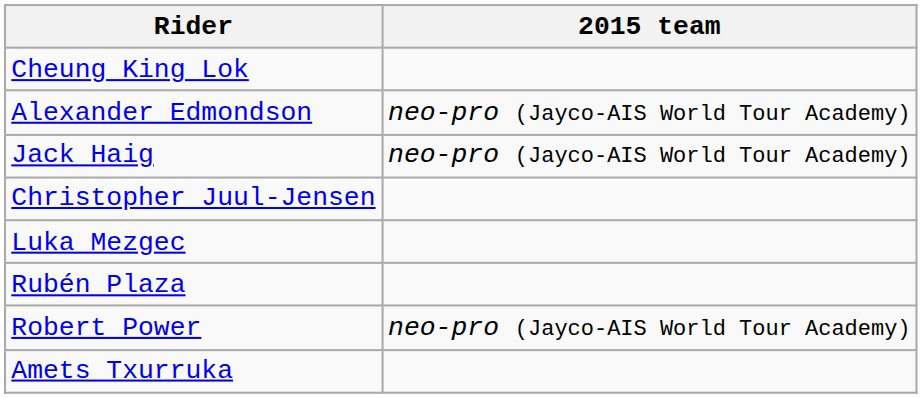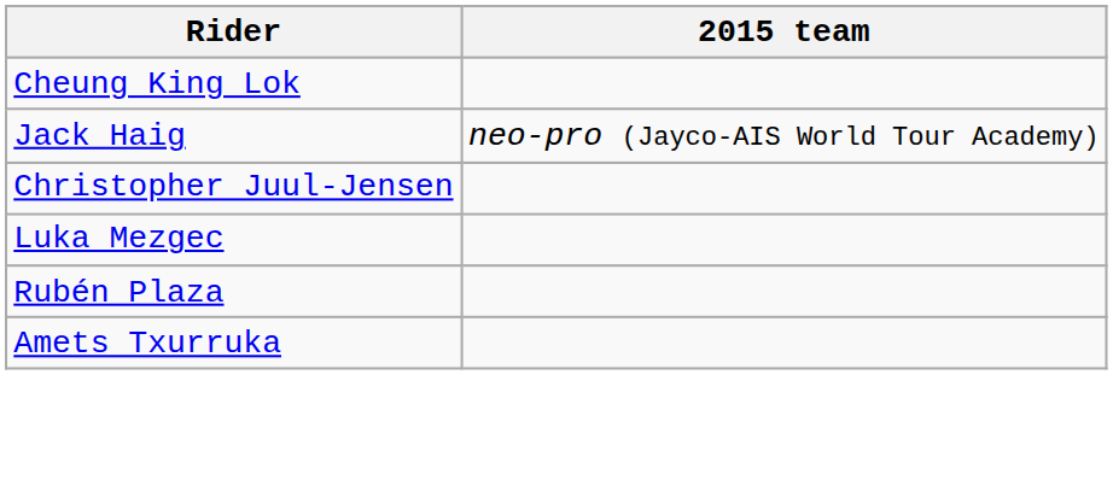 <table class="wikitable">
 <tr>
 <th>Rider</th>
 <th>2015 team</th>
 </tr>
 <tr>
 <td><a href='#'>Cheung King Lok</a></td>
 <td></td>
-</tr>
-<tr>
-<td><a href='#'>Alexander Edmondson</a></td>
-<td><em>neo-pro</em> <small>(Jayco-AIS World Tour Academy)</small></td>
 </tr>
 <tr>
 <td><a href='#'>Jack Haig</a></td>
 <td><em>neo-pro</em> <small>(Jayco-AIS World Tour Academy)</small></td>
 </tr>
 <tr>
 <td><a href='#'>Christopher Juul-Jensen</a></td>
 <td></td>
 </tr>
 <tr>
 <td><a href='#'>Luka Mezgec</a></td>
 <td></td>
 </tr>
 <tr>
 <td><a href='#'>Rubén Plaza</a></td>
 <td></td>
 </tr>
 <tr>
-<td><a href='#'>Robert Power</a></td>
-<td><em>neo-pro</em> <small>(Jayco-AIS World Tour Academy)</small></td>
-</tr>
-<tr>
 <td><a href='#'>Amets Txurruka</a></td>
 <td></td>
 </tr>
 </table>
